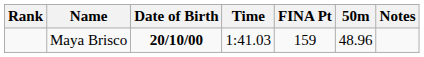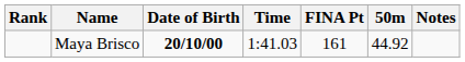 <table class="wikitable sortable" style="text-align:center">
 <tr>
 <th>Rank</th>
 <th>Name</th>
 <th>Date of Birth</th>
 <th>Time</th>
 <th>FINA Pt</th>
 <th>50m</th>
 <th>Notes</th>
 </tr>
 <tr>
 <td></td>
 <td align=left> Maya Brisco</td>
 <td><strong>20/10/00</strong></td>
 <td>1:41.03</td>
-<td>159</td>
-<td>48.96</td>
+<td>161</td>
+<td>44.92</td>
 <td></td>
 </tr>
 </table>
